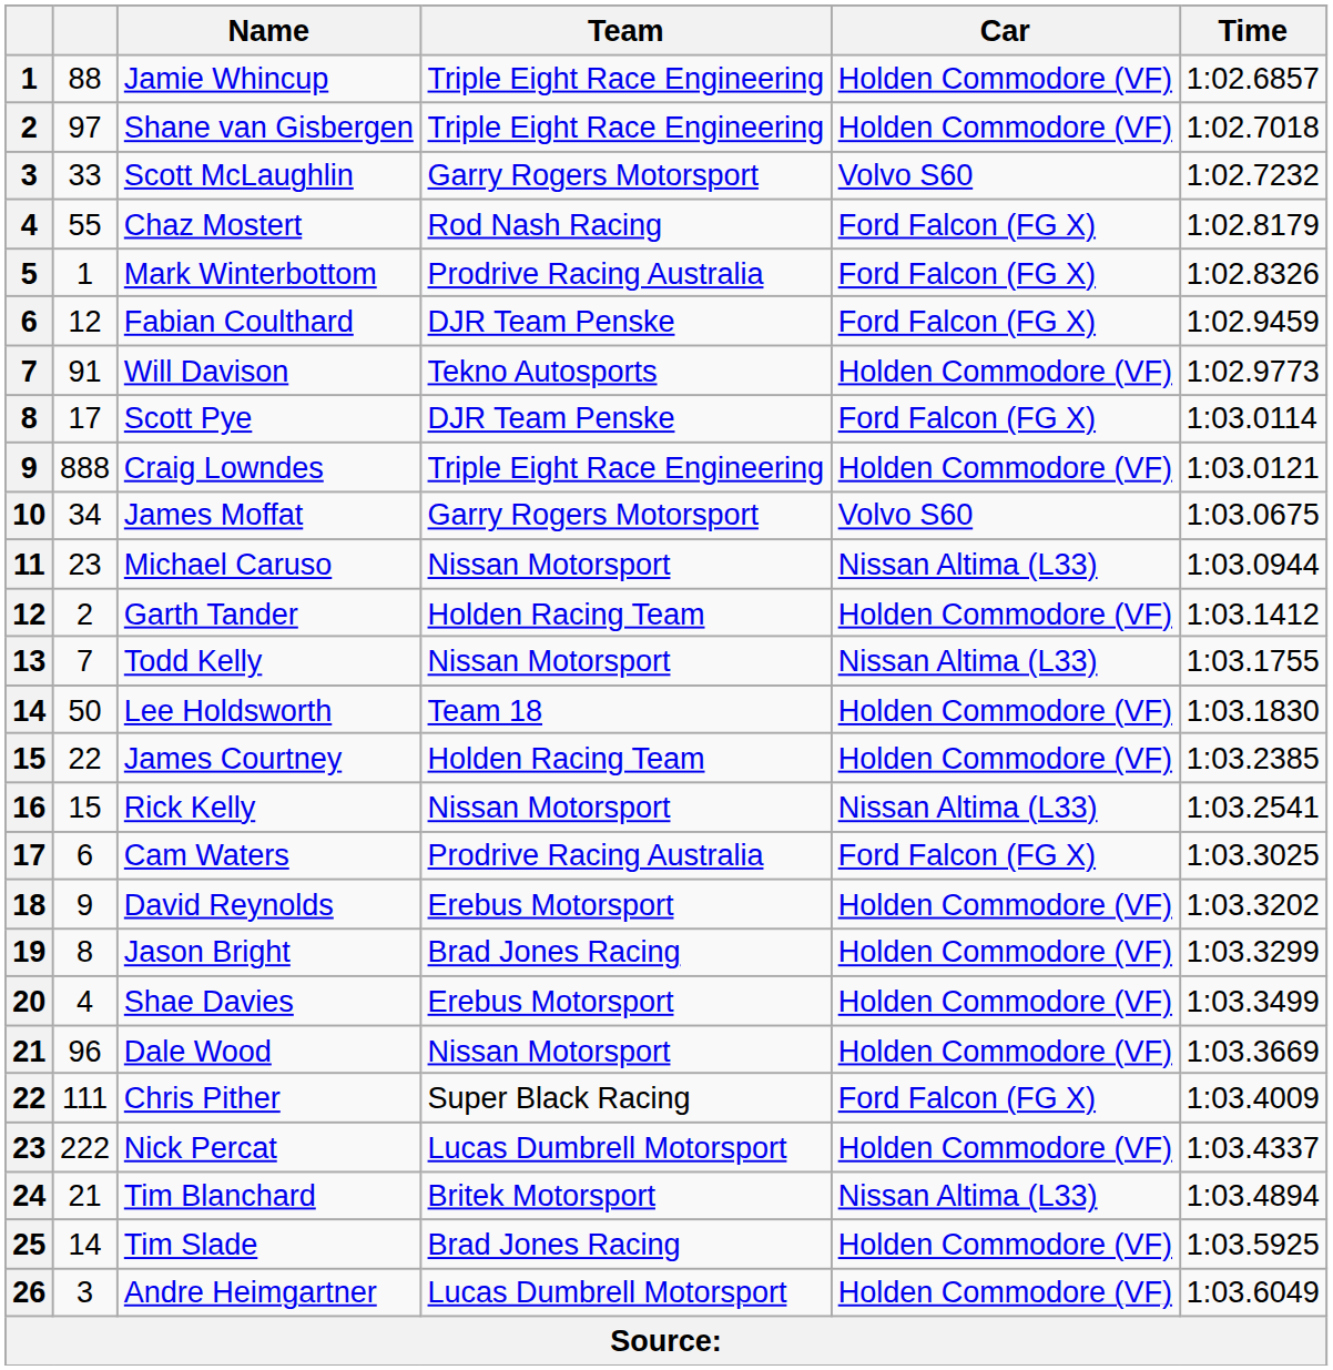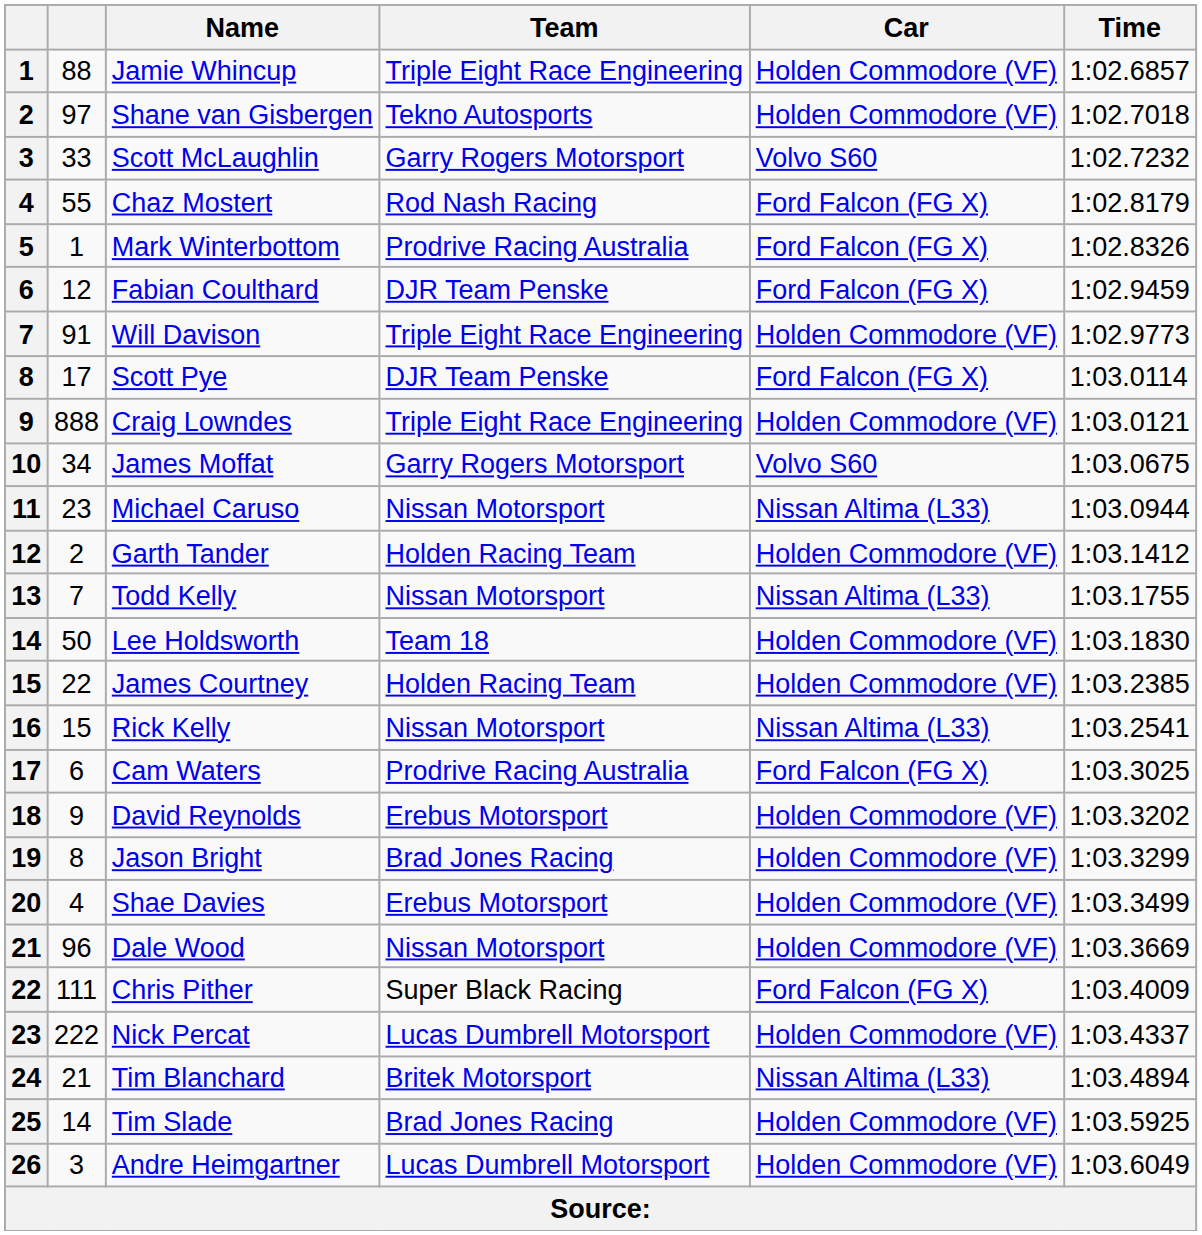 <table class="wikitable" style="font-size: 87%">
 <tr>
 <th></th>
 <th></th>
 <th>Name</th>
 <th>Team</th>
 <th>Car</th>
 <th>Time</th>
 </tr>
 <tr>
 <th>1</th>
 <td align="center">88</td>
 <td> <a href='#'>Jamie Whincup</a></td>
 <td><a href='#'>Triple Eight Race Engineering</a></td>
 <td><a href='#'>Holden Commodore (VF)</a></td>
 <td>1:02.6857</td>
 </tr>
 <tr>
 <th>2</th>
 <td align="center">97</td>
 <td> <a href='#'>Shane van Gisbergen</a></td>
-<td><a href='#'>Triple Eight Race Engineering</a></td>
+<td><a href='#'>Tekno Autosports</a></td>
 <td><a href='#'>Holden Commodore (VF)</a></td>
 <td>1:02.7018</td>
 </tr>
 <tr>
 <th>3</th>
 <td align="center">33</td>
 <td> <a href='#'>Scott McLaughlin</a></td>
 <td><a href='#'>Garry Rogers Motorsport</a></td>
 <td><a href='#'>Volvo S60</a></td>
 <td>1:02.7232</td>
 </tr>
 <tr>
 <th>4</th>
 <td align="center">55</td>
 <td> <a href='#'>Chaz Mostert</a></td>
 <td><a href='#'>Rod Nash Racing</a></td>
 <td><a href='#'>Ford Falcon (FG X)</a></td>
 <td>1:02.8179</td>
 </tr>
 <tr>
 <th>5</th>
 <td align="center">1</td>
 <td> <a href='#'>Mark Winterbottom</a></td>
 <td><a href='#'>Prodrive Racing Australia</a></td>
 <td><a href='#'>Ford Falcon (FG X)</a></td>
 <td>1:02.8326</td>
 </tr>
 <tr>
 <th>6</th>
 <td align="center">12</td>
 <td> <a href='#'>Fabian Coulthard</a></td>
 <td><a href='#'>DJR Team Penske</a></td>
 <td><a href='#'>Ford Falcon (FG X)</a></td>
 <td>1:02.9459</td>
 </tr>
 <tr>
 <th>7</th>
 <td align="center">91</td>
 <td> <a href='#'>Will Davison</a></td>
-<td><a href='#'>Tekno Autosports</a></td>
+<td><a href='#'>Triple Eight Race Engineering</a></td>
 <td><a href='#'>Holden Commodore (VF)</a></td>
 <td>1:02.9773</td>
 </tr>
 <tr>
 <th>8</th>
 <td align="center">17</td>
 <td> <a href='#'>Scott Pye</a></td>
 <td><a href='#'>DJR Team Penske</a></td>
 <td><a href='#'>Ford Falcon (FG X)</a></td>
 <td>1:03.0114</td>
 </tr>
 <tr>
 <th>9</th>
 <td align="center">888</td>
 <td> <a href='#'>Craig Lowndes</a></td>
 <td><a href='#'>Triple Eight Race Engineering</a></td>
 <td><a href='#'>Holden Commodore (VF)</a></td>
 <td>1:03.0121</td>
 </tr>
 <tr>
 <th>10</th>
 <td align="center">34</td>
 <td> <a href='#'>James Moffat</a></td>
 <td><a href='#'>Garry Rogers Motorsport</a></td>
 <td><a href='#'>Volvo S60</a></td>
 <td>1:03.0675</td>
 </tr>
 <tr>
 <th>11</th>
 <td align="center">23</td>
 <td> <a href='#'>Michael Caruso</a></td>
 <td><a href='#'>Nissan Motorsport</a></td>
 <td><a href='#'>Nissan Altima (L33)</a></td>
 <td>1:03.0944</td>
 </tr>
 <tr>
 <th>12</th>
 <td align="center">2</td>
 <td> <a href='#'>Garth Tander</a></td>
 <td><a href='#'>Holden Racing Team</a></td>
 <td><a href='#'>Holden Commodore (VF)</a></td>
 <td>1:03.1412</td>
 </tr>
 <tr>
 <th>13</th>
 <td align="center">7</td>
 <td> <a href='#'>Todd Kelly</a></td>
 <td><a href='#'>Nissan Motorsport</a></td>
 <td><a href='#'>Nissan Altima (L33)</a></td>
 <td>1:03.1755</td>
 </tr>
 <tr>
 <th>14</th>
 <td align="center">50</td>
 <td> <a href='#'>Lee Holdsworth</a></td>
 <td><a href='#'>Team 18</a></td>
 <td><a href='#'>Holden Commodore (VF)</a></td>
 <td>1:03.1830</td>
 </tr>
 <tr>
 <th>15</th>
 <td align="center">22</td>
 <td> <a href='#'>James Courtney</a></td>
 <td><a href='#'>Holden Racing Team</a></td>
 <td><a href='#'>Holden Commodore (VF)</a></td>
 <td>1:03.2385</td>
 </tr>
 <tr>
 <th>16</th>
 <td align="center">15</td>
 <td> <a href='#'>Rick Kelly</a></td>
 <td><a href='#'>Nissan Motorsport</a></td>
 <td><a href='#'>Nissan Altima (L33)</a></td>
 <td>1:03.2541</td>
 </tr>
 <tr>
 <th>17</th>
 <td align="center">6</td>
 <td> <a href='#'>Cam Waters</a></td>
 <td><a href='#'>Prodrive Racing Australia</a></td>
 <td><a href='#'>Ford Falcon (FG X)</a></td>
 <td>1:03.3025</td>
 </tr>
 <tr>
 <th>18</th>
 <td align="center">9</td>
 <td> <a href='#'>David Reynolds</a></td>
 <td><a href='#'>Erebus Motorsport</a></td>
 <td><a href='#'>Holden Commodore (VF)</a></td>
 <td>1:03.3202</td>
 </tr>
 <tr>
 <th>19</th>
 <td align="center">8</td>
 <td> <a href='#'>Jason Bright</a></td>
 <td><a href='#'>Brad Jones Racing</a></td>
 <td><a href='#'>Holden Commodore (VF)</a></td>
 <td>1:03.3299</td>
 </tr>
 <tr>
 <th>20</th>
 <td align="center">4</td>
 <td> <a href='#'>Shae Davies</a></td>
 <td><a href='#'>Erebus Motorsport</a></td>
 <td><a href='#'>Holden Commodore (VF)</a></td>
 <td>1:03.3499</td>
 </tr>
 <tr>
 <th>21</th>
 <td align="center">96</td>
 <td> <a href='#'>Dale Wood</a></td>
 <td><a href='#'>Nissan Motorsport</a></td>
 <td><a href='#'>Holden Commodore (VF)</a></td>
 <td>1:03.3669</td>
 </tr>
 <tr>
 <th>22</th>
 <td align="center">111</td>
 <td> <a href='#'>Chris Pither</a></td>
 <td>Super Black Racing</td>
 <td><a href='#'>Ford Falcon (FG X)</a></td>
 <td>1:03.4009</td>
 </tr>
 <tr>
 <th>23</th>
 <td align="center">222</td>
 <td> <a href='#'>Nick Percat</a></td>
 <td><a href='#'>Lucas Dumbrell Motorsport</a></td>
 <td><a href='#'>Holden Commodore (VF)</a></td>
 <td>1:03.4337</td>
 </tr>
 <tr>
 <th>24</th>
 <td align="center">21</td>
 <td> <a href='#'>Tim Blanchard</a></td>
 <td><a href='#'>Britek Motorsport</a></td>
 <td><a href='#'>Nissan Altima (L33)</a></td>
 <td>1:03.4894</td>
 </tr>
 <tr>
 <th>25</th>
 <td align="center">14</td>
 <td> <a href='#'>Tim Slade</a></td>
 <td><a href='#'>Brad Jones Racing</a></td>
 <td><a href='#'>Holden Commodore (VF)</a></td>
 <td>1:03.5925</td>
 </tr>
 <tr>
 <th>26</th>
 <td align="center">3</td>
 <td> <a href='#'>Andre Heimgartner</a></td>
 <td><a href='#'>Lucas Dumbrell Motorsport</a></td>
 <td><a href='#'>Holden Commodore (VF)</a></td>
 <td>1:03.6049</td>
 </tr>
 <tr>
 <th colspan=6>Source:</th>
 </tr>
 <tr>
 </tr>
 </table>
